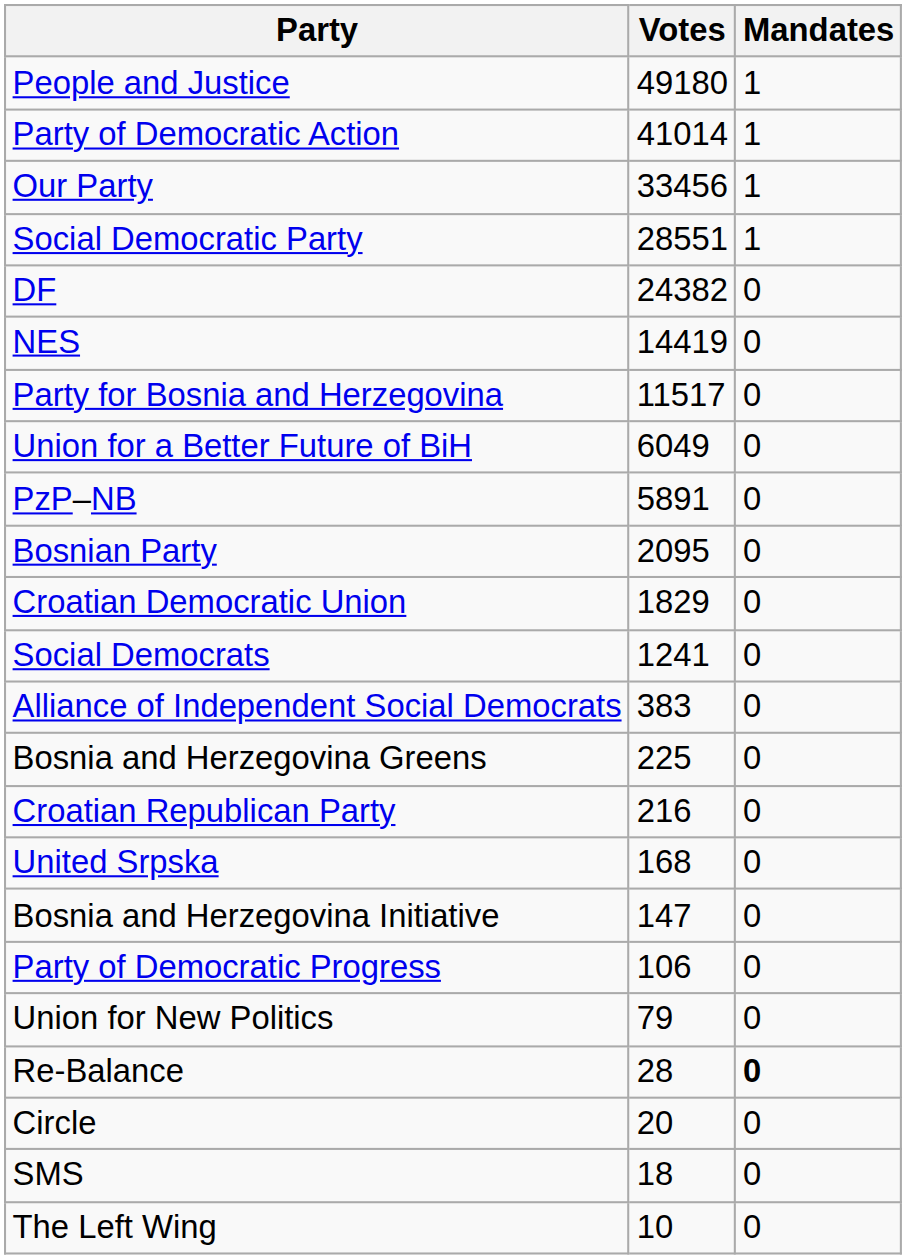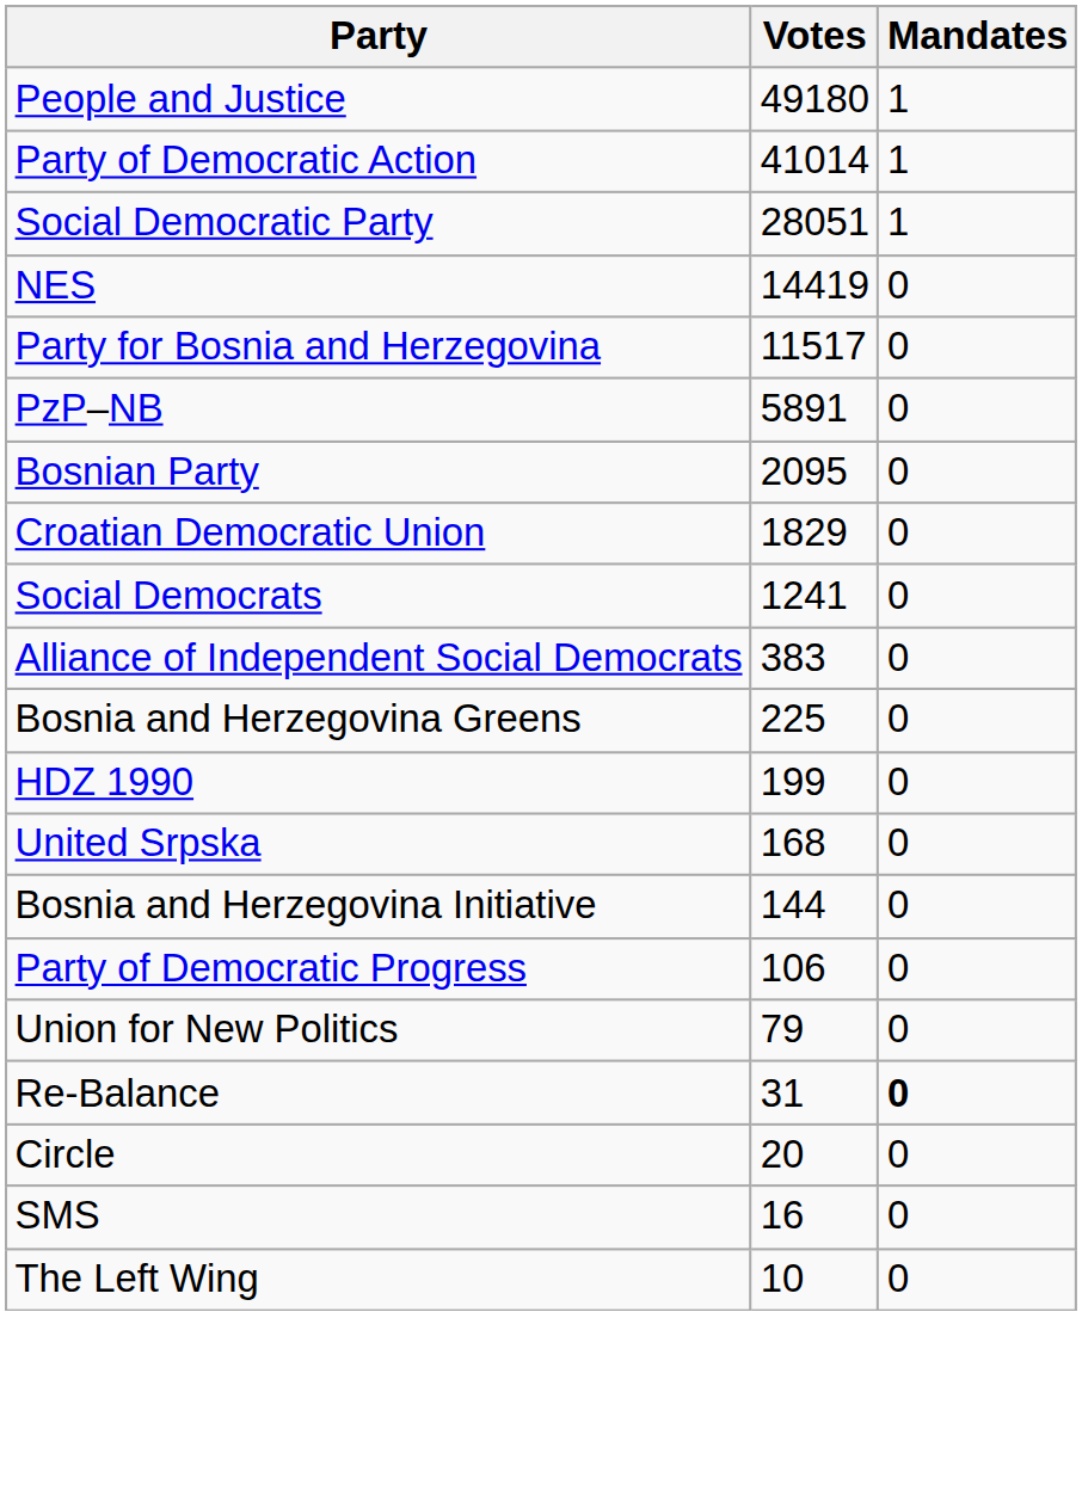 <table class="wikitable" style ="text-align: left">
 <tr>
 <th>Party</th>
 <th>Votes</th>
 <th>Mandates</th>
 </tr>
 <tr>
 <td><a href='#'>People and Justice</a></td>
 <td>49180</td>
 <td>1</td>
 </tr>
 <tr>
 <td><a href='#'>Party of Democratic Action</a></td>
 <td>41014</td>
 <td>1</td>
 </tr>
 <tr>
-<td><a href='#'>Our Party</a></td>
-<td>33456</td>
+<td><a href='#'>Social Democratic Party</a></td>
+<td>28051</td>
 <td>1</td>
-</tr>
-<tr>
-<td><a href='#'>Social Democratic Party</a></td>
-<td>28551</td>
-<td>1</td>
-</tr>
-<tr>
-<td><a href='#'>DF</a></td>
-<td>24382</td>
-<td>0</td>
 </tr>
 <tr>
 <td><a href='#'>NES</a></td>
 <td>14419</td>
 <td>0</td>
 </tr>
 <tr>
 <td><a href='#'>Party for Bosnia and Herzegovina</a></td>
 <td>11517</td>
-<td>0</td>
-</tr>
-<tr>
-<td><a href='#'>Union for a Better Future of BiH</a></td>
-<td>6049</td>
 <td>0</td>
 </tr>
 <tr>
 <td><a href='#'>PzP</a>–<a href='#'>NB</a></td>
 <td>5891</td>
 <td>0</td>
 </tr>
 <tr>
 <td><a href='#'>Bosnian Party</a></td>
 <td>2095</td>
 <td>0</td>
 </tr>
 <tr>
 <td><a href='#'>Croatian Democratic Union</a></td>
 <td>1829</td>
 <td>0</td>
 </tr>
 <tr>
 <td><a href='#'>Social Democrats</a></td>
 <td>1241</td>
 <td>0</td>
 </tr>
 <tr>
 <td><a href='#'>Alliance of Independent Social Democrats</a></td>
 <td>383</td>
 <td>0</td>
 </tr>
 <tr>
 <td>Bosnia and Herzegovina Greens</td>
 <td>225</td>
 <td>0</td>
 </tr>
 <tr>
-<td><a href='#'>Croatian Republican Party</a></td>
-<td>216</td>
+<td><a href='#'>HDZ 1990</a></td>
+<td>199</td>
 <td>0</td>
 </tr>
 <tr>
 <td><a href='#'>United Srpska</a></td>
 <td>168</td>
 <td>0</td>
 </tr>
 <tr>
 <td>Bosnia and Herzegovina Initiative</td>
-<td>147</td>
+<td>144</td>
 <td>0</td>
 </tr>
 <tr>
 <td><a href='#'>Party of Democratic Progress</a></td>
 <td>106</td>
 <td>0</td>
 </tr>
 <tr>
 <td>Union for New Politics</td>
 <td>79</td>
 <td>0</td>
 </tr>
 <tr>
 <td>Re-Balance</td>
-<td>28</td>
+<td>31</td>
 <td><strong>0</strong></td>
 </tr>
 <tr>
 <td>Circle</td>
 <td>20</td>
 <td>0</td>
 </tr>
 <tr>
 <td>SMS</td>
-<td>18</td>
+<td>16</td>
 <td>0</td>
 </tr>
 <tr>
 <td>The Left Wing</td>
 <td>10</td>
 <td>0</td>
 </tr>
 </table>
